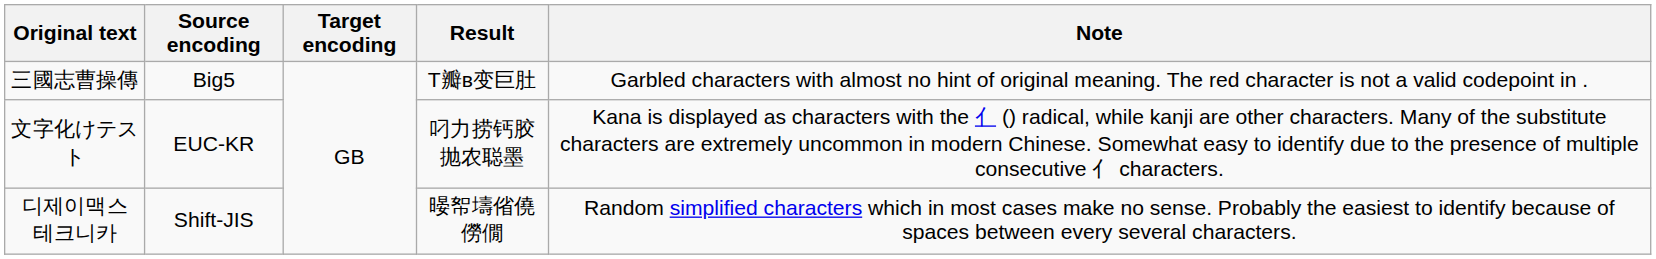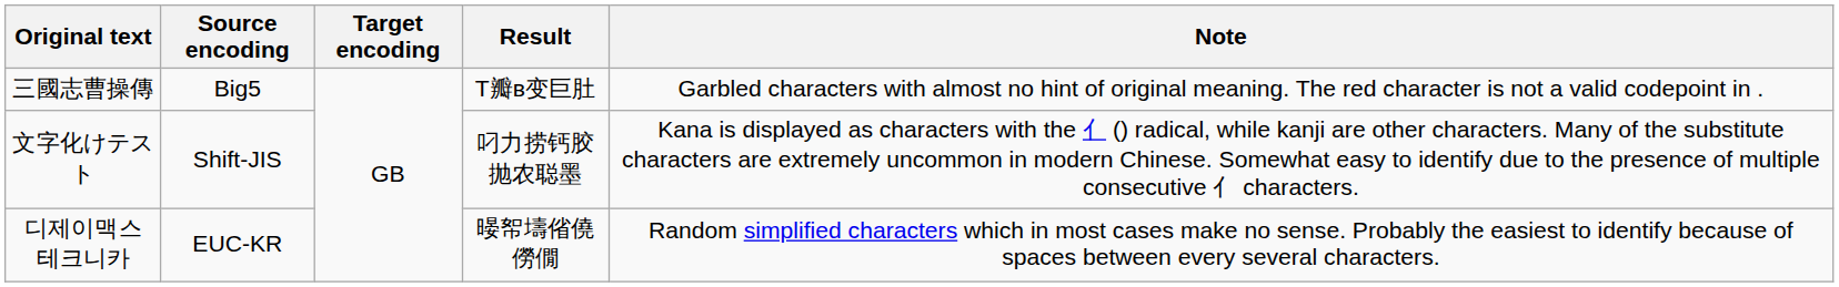 <table class="wikitable" style="text-align: center;">
 <tr>
 <th>Original text</th>
 <th>Source encoding</th>
 <th>Target encoding</th>
 <th>Result</th>
 <th>Note</th>
 </tr>
 <tr>
 <td>三國志曹操傳</td>
 <td>Big5</td>
 <td rowspan="3">GB</td>
 <td>T瓣в变巨肚</td>
 <td>Garbled characters with almost no hint of original meaning. The red character is not a valid codepoint in .</td>
 </tr>
 <tr>
 <td>文字化けテスト</td>
-<td>EUC-KR</td>
+<td>Shift-JIS</td>
 <td>叼力捞钙胶 抛农聪墨</td>
 <td>Kana is displayed as characters with the <a href='#'>亻</a> () radical, while kanji are other characters. Many of the substitute characters are extremely uncommon in modern Chinese. Somewhat easy to identify due to the presence of multiple consecutive 亻 characters.</td>
 </tr>
 <tr>
 <td>디제이맥스 테크니카</td>
-<td>Shift-JIS</td>
+<td>EUC-KR</td>
 <td>暥帤壔偗僥僗僩</td>
 <td>Random <a href='#'>simplified characters</a> which in most cases make no sense. Probably the easiest to identify because of spaces between every several characters.</td>
 </tr>
 </table>
